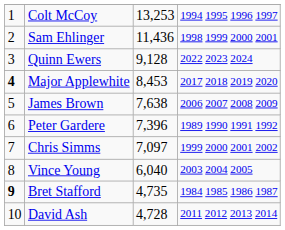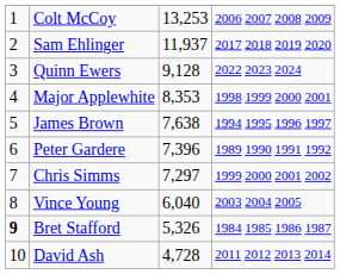 <table class="wikitable">
 <tr>
 </tr>
 <tr>
 <td>1</td>
 <td><a href='#'>Colt McCoy</a></td>
 <td>13,253</td>
-<td style="font-size:80%;"><a href='#'>1994</a> <a href='#'>1995</a> <a href='#'>1996</a> <a href='#'>1997</a></td>
+<td style="font-size:80%;"><a href='#'>2006</a> <a href='#'>2007</a> <a href='#'>2008</a> <a href='#'>2009</a></td>
 </tr>
 <tr>
 <td>2</td>
 <td><a href='#'>Sam Ehlinger</a></td>
-<td>11,436</td>
-<td style="font-size:80%;"><a href='#'>1998</a> <a href='#'>1999</a> <a href='#'>2000</a> <a href='#'>2001</a></td>
+<td>11,937</td>
+<td style="font-size:80%;"><a href='#'>2017</a> <a href='#'>2018</a> <a href='#'>2019</a> <a href='#'>2020</a></td>
 </tr>
 <tr>
 <td>3</td>
 <td><a href='#'>Quinn Ewers</a></td>
 <td>9,128</td>
 <td style="font-size:80%;"><a href='#'>2022</a> <a href='#'>2023</a> <a href='#'>2024</a></td>
 </tr>
 <tr>
-<td><strong>4</strong></td>
+<td>4</td>
 <td><a href='#'>Major Applewhite</a></td>
-<td>8,453</td>
-<td style="font-size:80%;"><a href='#'>2017</a> <a href='#'>2018</a> <a href='#'>2019</a> <a href='#'>2020</a></td>
+<td>8,353</td>
+<td style="font-size:80%;"><a href='#'>1998</a> <a href='#'>1999</a> <a href='#'>2000</a> <a href='#'>2001</a></td>
 </tr>
 <tr>
 <td>5</td>
 <td><a href='#'>James Brown</a></td>
 <td>7,638</td>
-<td style="font-size:80%;"><a href='#'>2006</a> <a href='#'>2007</a> <a href='#'>2008</a> <a href='#'>2009</a></td>
+<td style="font-size:80%;"><a href='#'>1994</a> <a href='#'>1995</a> <a href='#'>1996</a> <a href='#'>1997</a></td>
 </tr>
 <tr>
 <td>6</td>
 <td><a href='#'>Peter Gardere</a></td>
 <td>7,396</td>
 <td style="font-size:80%;"><a href='#'>1989</a> <a href='#'>1990</a> <a href='#'>1991</a> <a href='#'>1992</a></td>
 </tr>
 <tr>
 <td>7</td>
 <td><a href='#'>Chris Simms</a></td>
-<td>7,097</td>
+<td>7,297</td>
 <td style="font-size:80%;"><a href='#'>1999</a> <a href='#'>2000</a> <a href='#'>2001</a> <a href='#'>2002</a></td>
 </tr>
 <tr>
 <td>8</td>
 <td><a href='#'>Vince Young</a></td>
 <td>6,040</td>
 <td style="font-size:80%;"><a href='#'>2003</a> <a href='#'>2004</a> <a href='#'>2005</a></td>
 </tr>
 <tr>
 <td><strong>9</strong></td>
 <td><a href='#'>Bret Stafford</a></td>
-<td>4,735</td>
+<td>5,326</td>
 <td style="font-size:80%;"><a href='#'>1984</a> <a href='#'>1985</a> <a href='#'>1986</a> <a href='#'>1987</a></td>
 </tr>
 <tr>
 <td>10</td>
 <td><a href='#'>David Ash</a></td>
 <td>4,728</td>
 <td style="font-size:80%;"><a href='#'>2011</a> <a href='#'>2012</a> <a href='#'>2013</a> <a href='#'>2014</a></td>
 </tr>
 </table>
